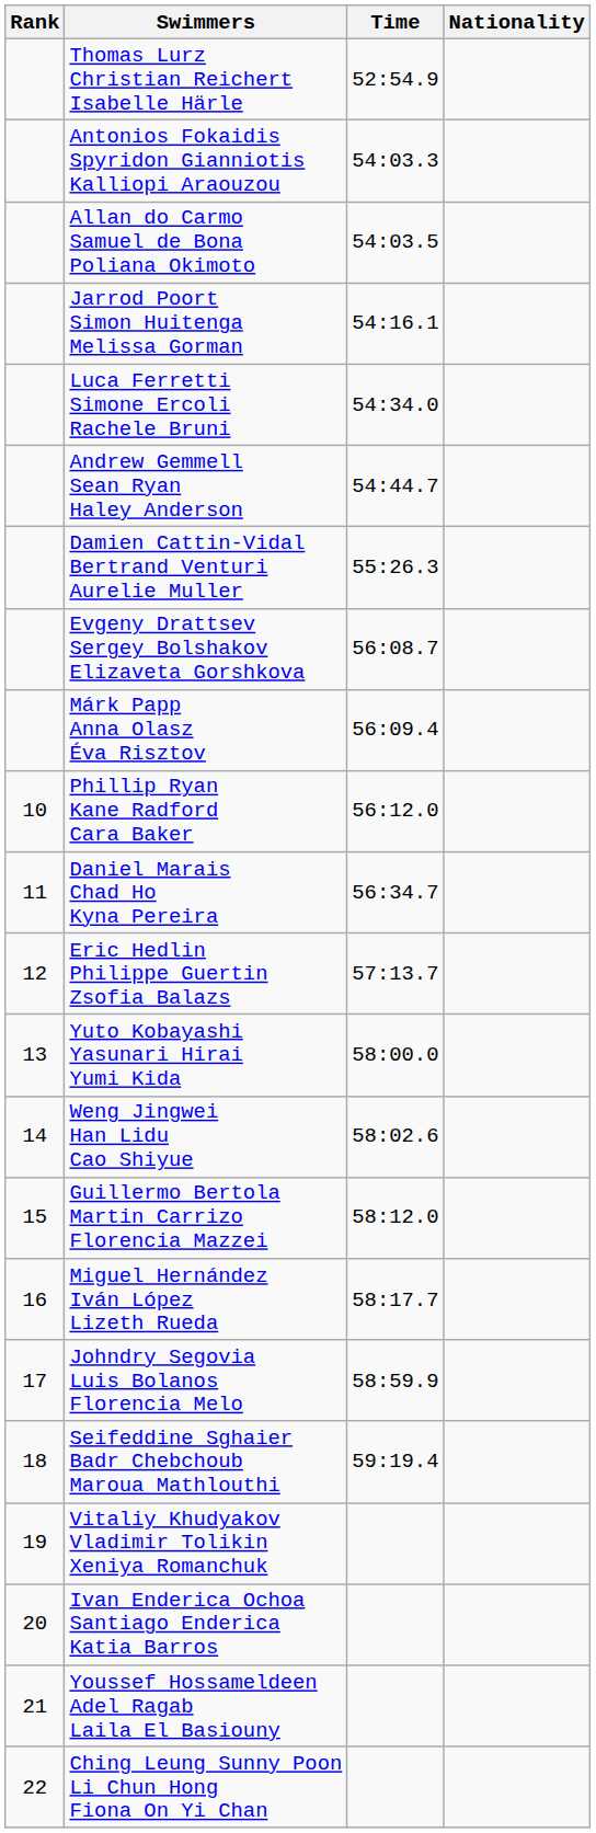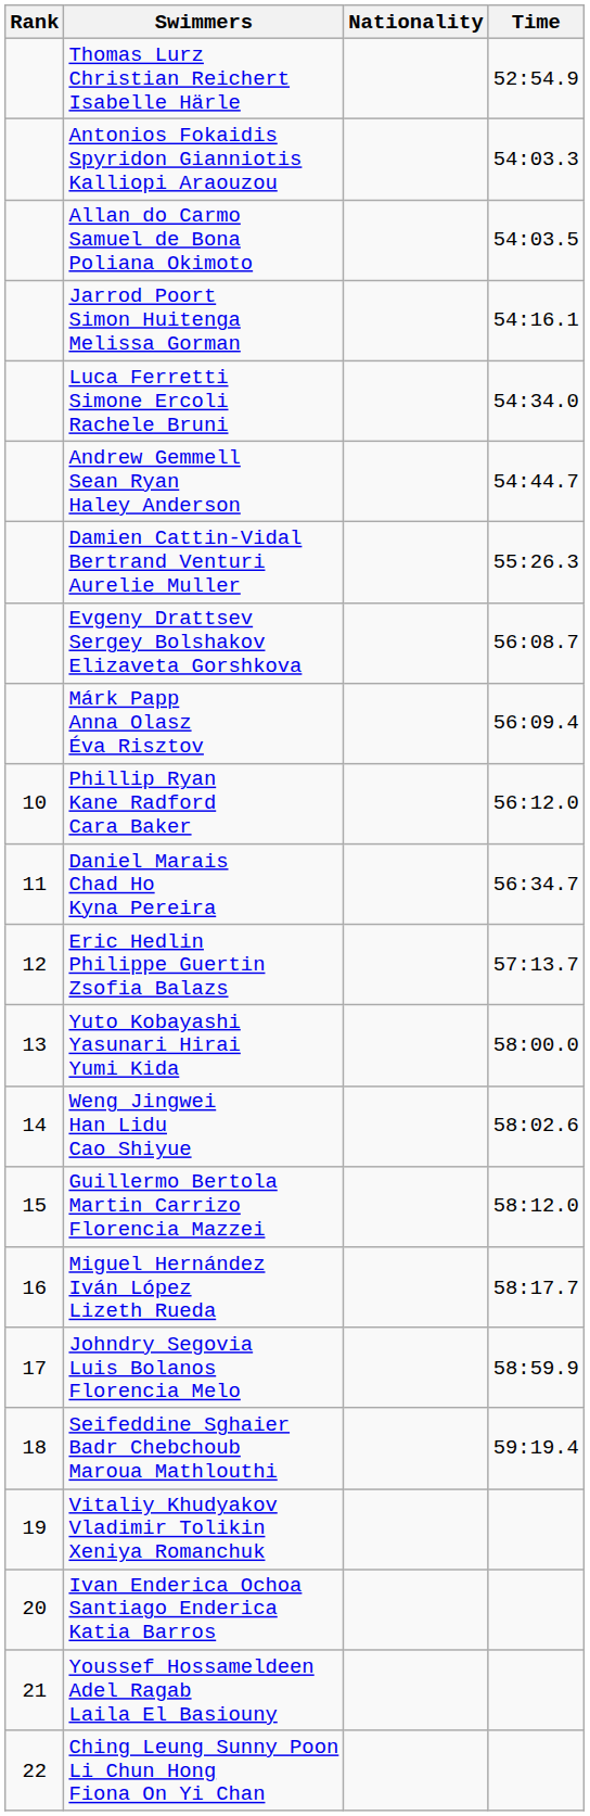 <table class="wikitable sortable" style="text-align:center">
 <tr>
 <th>Rank</th>
 <th>Swimmers</th>
+<th>Nationality</th>
 <th>Time</th>
-<th>Nationality</th>
 </tr>
 <tr>
 <td></td>
 <td align=left><a href='#'>Thomas Lurz</a><br><a href='#'>Christian Reichert</a><br><a href='#'>Isabelle Härle</a></td>
+<td align=left></td>
 <td>52:54.9</td>
-<td align=left></td>
 </tr>
 <tr>
 <td></td>
 <td align=left><a href='#'>Antonios Fokaidis</a><br><a href='#'>Spyridon Gianniotis</a><br><a href='#'>Kalliopi Araouzou</a></td>
+<td align=left></td>
 <td>54:03.3</td>
-<td align=left></td>
 </tr>
 <tr>
 <td></td>
 <td align=left><a href='#'>Allan do Carmo</a><br><a href='#'>Samuel de Bona</a><br><a href='#'>Poliana Okimoto</a></td>
+<td align=left></td>
 <td>54:03.5</td>
-<td align=left></td>
 </tr>
 <tr>
 <td></td>
 <td align=left><a href='#'>Jarrod Poort</a><br><a href='#'>Simon Huitenga</a><br><a href='#'>Melissa Gorman</a></td>
+<td align=left></td>
 <td>54:16.1</td>
-<td align=left></td>
 </tr>
 <tr>
 <td></td>
 <td align=left><a href='#'>Luca Ferretti</a><br><a href='#'>Simone Ercoli</a><br><a href='#'>Rachele Bruni</a></td>
+<td align=left></td>
 <td>54:34.0</td>
-<td align=left></td>
 </tr>
 <tr>
 <td></td>
 <td align=left><a href='#'>Andrew Gemmell</a><br><a href='#'>Sean Ryan</a><br><a href='#'>Haley Anderson</a></td>
+<td align=left></td>
 <td>54:44.7</td>
-<td align=left></td>
 </tr>
 <tr>
 <td></td>
 <td align=left><a href='#'>Damien Cattin-Vidal</a><br><a href='#'>Bertrand Venturi</a><br><a href='#'>Aurelie Muller</a></td>
+<td align=left></td>
 <td>55:26.3</td>
-<td align=left></td>
 </tr>
 <tr>
 <td></td>
 <td align=left><a href='#'>Evgeny Drattsev</a><br><a href='#'>Sergey Bolshakov</a><br><a href='#'>Elizaveta Gorshkova</a></td>
+<td align=left></td>
 <td>56:08.7</td>
-<td align=left></td>
 </tr>
 <tr>
 <td></td>
 <td align=left><a href='#'>Márk Papp</a><br><a href='#'>Anna Olasz</a><br><a href='#'>Éva Risztov</a></td>
+<td align=left></td>
 <td>56:09.4</td>
-<td align=left></td>
 </tr>
 <tr>
 <td>10</td>
 <td align=left><a href='#'>Phillip Ryan</a><br><a href='#'>Kane Radford</a><br><a href='#'>Cara Baker</a></td>
+<td align=left></td>
 <td>56:12.0</td>
-<td align=left></td>
 </tr>
 <tr>
 <td>11</td>
 <td align=left><a href='#'>Daniel Marais</a><br><a href='#'>Chad Ho</a><br><a href='#'>Kyna Pereira</a></td>
+<td align=left></td>
 <td>56:34.7</td>
-<td align=left></td>
 </tr>
 <tr>
 <td>12</td>
 <td align=left><a href='#'>Eric Hedlin</a><br><a href='#'>Philippe Guertin</a><br><a href='#'>Zsofia Balazs</a></td>
+<td align=left></td>
 <td>57:13.7</td>
-<td align=left></td>
 </tr>
 <tr>
 <td>13</td>
 <td align=left><a href='#'>Yuto Kobayashi</a><br><a href='#'>Yasunari Hirai</a><br><a href='#'>Yumi Kida</a></td>
+<td align=left></td>
 <td>58:00.0</td>
-<td align=left></td>
 </tr>
 <tr>
 <td>14</td>
 <td align=left><a href='#'>Weng Jingwei</a><br><a href='#'>Han Lidu</a><br><a href='#'>Cao Shiyue</a></td>
+<td align=left></td>
 <td>58:02.6</td>
-<td align=left></td>
 </tr>
 <tr>
 <td>15</td>
 <td align=left><a href='#'>Guillermo Bertola</a><br><a href='#'>Martin Carrizo</a><br><a href='#'>Florencia Mazzei</a></td>
+<td align=left></td>
 <td>58:12.0</td>
-<td align=left></td>
 </tr>
 <tr>
 <td>16</td>
 <td align=left><a href='#'>Miguel Hernández</a><br><a href='#'>Iván López</a><br><a href='#'>Lizeth Rueda</a></td>
+<td align=left></td>
 <td>58:17.7</td>
-<td align=left></td>
 </tr>
 <tr>
 <td>17</td>
 <td align=left><a href='#'>Johndry Segovia</a><br><a href='#'>Luis Bolanos</a><br><a href='#'>Florencia Melo</a></td>
+<td align=left></td>
 <td>58:59.9</td>
-<td align=left></td>
 </tr>
 <tr>
 <td>18</td>
 <td align=left><a href='#'>Seifeddine Sghaier</a><br><a href='#'>Badr Chebchoub</a><br><a href='#'>Maroua Mathlouthi</a></td>
+<td align=left></td>
 <td>59:19.4</td>
-<td align=left></td>
 </tr>
 <tr>
 <td>19</td>
 <td align=left><a href='#'>Vitaliy Khudyakov</a><br><a href='#'>Vladimir Tolikin</a><br><a href='#'>Xeniya Romanchuk</a></td>
+<td align=left></td>
 <td></td>
-<td align=left></td>
 </tr>
 <tr>
 <td>20</td>
 <td align=left><a href='#'>Ivan Enderica Ochoa</a><br><a href='#'>Santiago Enderica</a><br><a href='#'>Katia Barros</a></td>
+<td align=left></td>
 <td></td>
-<td align=left></td>
 </tr>
 <tr>
 <td>21</td>
 <td align=left><a href='#'>Youssef Hossameldeen</a><br><a href='#'>Adel Ragab</a><br><a href='#'>Laila El Basiouny</a></td>
+<td align=left></td>
 <td></td>
-<td align=left></td>
 </tr>
 <tr>
 <td>22</td>
 <td align=left><a href='#'>Ching Leung Sunny Poon</a><br><a href='#'>Li Chun Hong</a><br><a href='#'>Fiona On Yi Chan</a></td>
+<td align=left></td>
 <td></td>
-<td align=left></td>
 </tr>
 </table>
